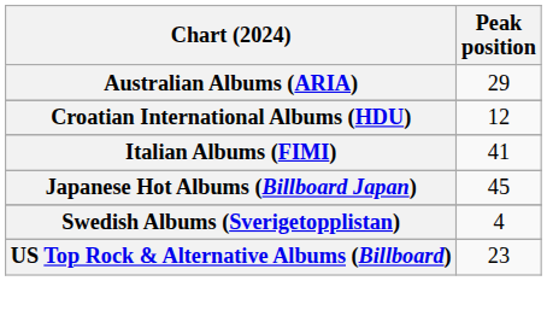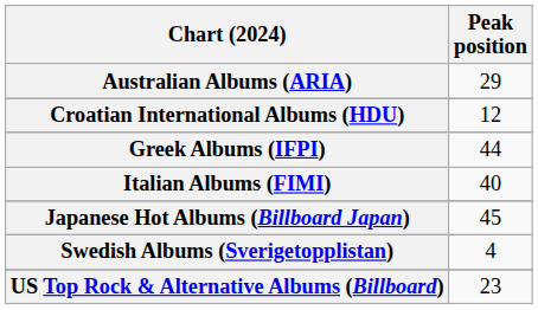 <table class="wikitable sortable plainrowheaders" style="text-align:center">
 <tr>
 <th scope="col">Chart (2024)</th>
 <th scope="col">Peak<br>position</th>
 </tr>
 <tr>
 <th scope="row">Australian Albums (<a href='#'>ARIA</a>)</th>
 <td>29</td>
 </tr>
 <tr>
 </tr>
 <tr>
 </tr>
 <tr>
 </tr>
 <tr>
 <th scope="row">Croatian International Albums (<a href='#'>HDU</a>)</th>
 <td>12</td>
 </tr>
 <tr>
 </tr>
 <tr>
 </tr>
 <tr>
 </tr>
 <tr>
 </tr>
 <tr>
+<th scope="row">Greek Albums (<a href='#'>IFPI</a>)</th>
+<td>44</td>
+</tr>
+<tr>
 <th scope="row">Italian Albums (<a href='#'>FIMI</a>)</th>
-<td>41</td>
+<td>40</td>
 </tr>
 <tr>
 </tr>
 <tr>
 <th scope="row">Japanese Hot Albums (<em><a href='#'>Billboard Japan</a></em>)</th>
 <td>45</td>
 </tr>
 <tr>
 </tr>
 <tr>
 </tr>
 <tr>
 </tr>
 <tr>
 </tr>
 <tr>
 </tr>
 <tr>
 <th scope="row">Swedish Albums (<a href='#'>Sverigetopplistan</a>)</th>
 <td>4</td>
 </tr>
 <tr>
 </tr>
 <tr>
 </tr>
 <tr>
 </tr>
 <tr>
 </tr>
 <tr>
 </tr>
 <tr>
 </tr>
 <tr>
 <th scope="row">US <a href='#'>Top Rock & Alternative Albums</a> (<em><a href='#'>Billboard</a></em>)</th>
 <td>23</td>
 </tr>
 </table>
